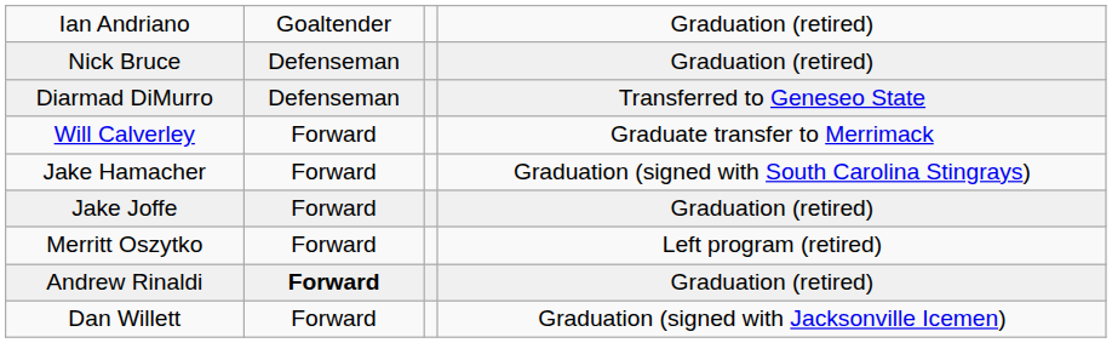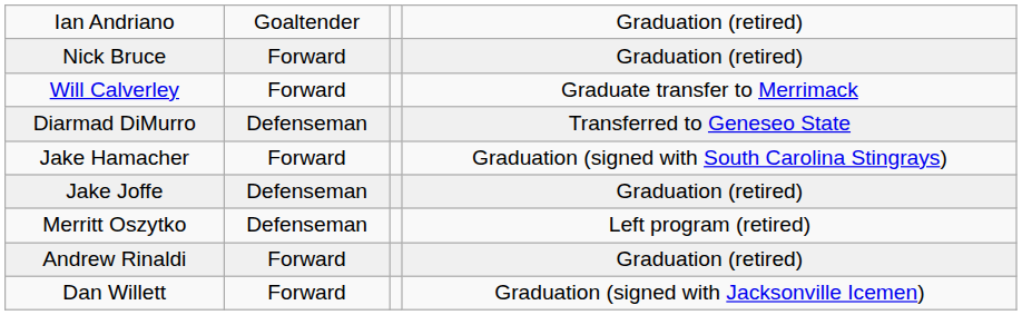 <table class="wikitable" width="60%">
 <tr align="center" bgcolor="">
 <td>Ian Andriano</td>
 <td>Goaltender</td>
 <td></td>
 <td>Graduation (retired)</td>
 </tr>
 <tr align="center" bgcolor="f0f0f0">
 <td>Nick Bruce</td>
-<td>Defenseman</td>
+<td>Forward</td>
 <td></td>
 <td>Graduation (retired)</td>
+</tr>
+<tr align="center" bgcolor="">
+<td><a href='#'>Will Calverley</a></td>
+<td>Forward</td>
+<td></td>
+<td>Graduate transfer to <a href='#'>Merrimack</a></td>
 </tr>
 <tr align="center" bgcolor="f0f0f0">
 <td>Diarmad DiMurro</td>
 <td>Defenseman</td>
 <td></td>
 <td>Transferred to <a href='#'>Geneseo State</a></td>
-</tr>
-<tr align="center" bgcolor="">
-<td><a href='#'>Will Calverley</a></td>
-<td>Forward</td>
-<td></td>
-<td>Graduate transfer to <a href='#'>Merrimack</a></td>
 </tr>
 <tr align="center" bgcolor="">
 <td>Jake Hamacher</td>
 <td>Forward</td>
 <td></td>
 <td>Graduation (signed with <a href='#'>South Carolina Stingrays</a>)</td>
 </tr>
 <tr align="center" bgcolor="f0f0f0">
 <td>Jake Joffe</td>
-<td>Forward</td>
+<td>Defenseman</td>
 <td></td>
 <td>Graduation (retired)</td>
 </tr>
 <tr align="center" bgcolor="">
 <td>Merritt Oszytko</td>
-<td>Forward</td>
+<td>Defenseman</td>
 <td></td>
 <td>Left program (retired)</td>
 </tr>
 <tr align="center" bgcolor="f0f0f0">
 <td>Andrew Rinaldi</td>
-<td><strong>Forward</strong></td>
+<td>Forward</td>
 <td></td>
 <td>Graduation (retired)</td>
 </tr>
 <tr align="center" bgcolor="">
 <td>Dan Willett</td>
 <td>Forward</td>
 <td></td>
 <td>Graduation (signed with <a href='#'>Jacksonville Icemen</a>)</td>
 </tr>
 </table>
